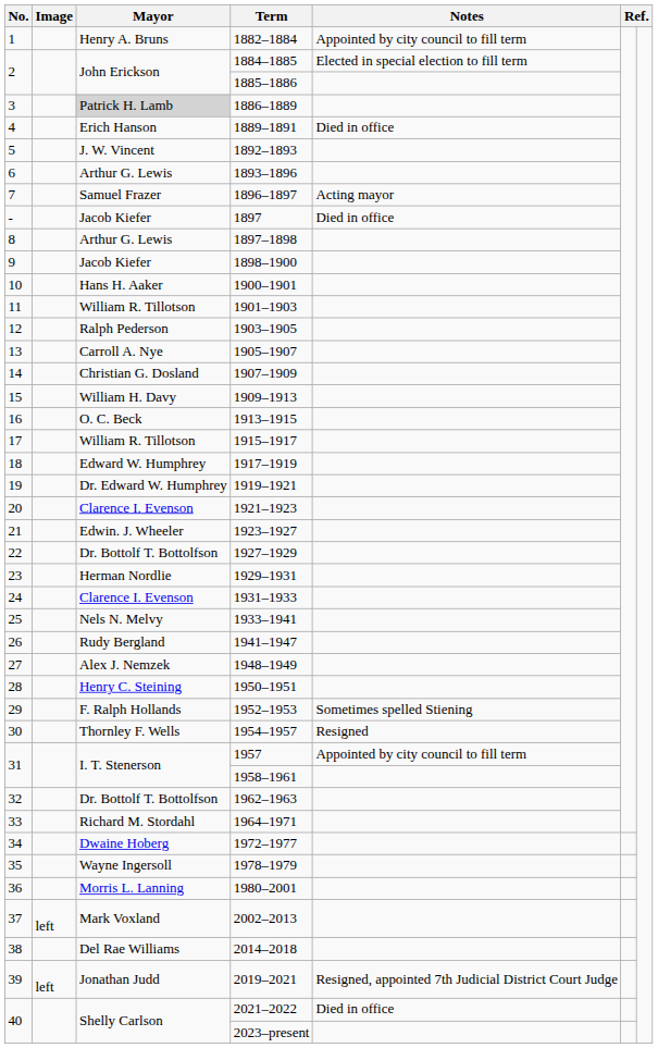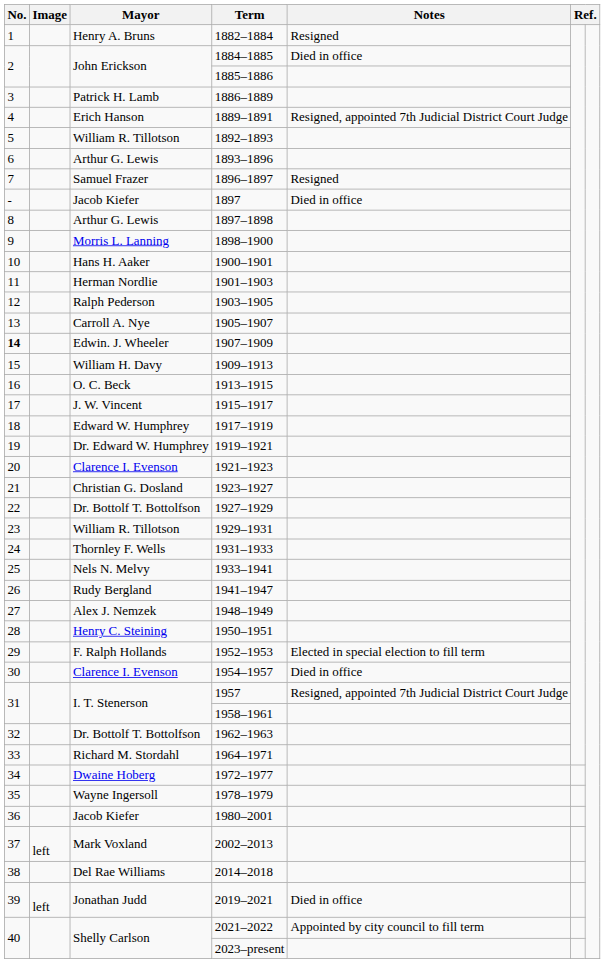 <table class="wikitable sortable">
 <tr>
 <th>No.</th>
 <th>Image</th>
 <th>Mayor</th>
 <th>Term</th>
 <th>Notes</th>
 <th colspan="2">Ref.</th>
 </tr>
 <tr>
 <td>1</td>
 <td></td>
 <td>Henry A. Bruns</td>
 <td>1882–1884</td>
-<td>Appointed by city council to fill term</td>
+<td>Resigned</td>
 <td rowspan="36"></td>
 <td rowspan="44"></td>
 </tr>
 <tr>
 <td rowspan="2">2</td>
 <td rowspan="2"></td>
 <td rowspan="2">John Erickson</td>
 <td>1884–1885</td>
-<td>Elected in special election to fill term</td>
+<td>Died in office</td>
 </tr>
 <tr>
 <td>1885–1886</td>
 <td></td>
 </tr>
 <tr>
 <td>3</td>
 <td></td>
-<td style="background: lightgrey;">Patrick H. Lamb</td>
+<td>Patrick H. Lamb</td>
 <td>1886–1889</td>
 <td></td>
 </tr>
 <tr>
 <td>4</td>
 <td></td>
 <td>Erich Hanson</td>
 <td>1889–1891</td>
-<td>Died in office</td>
+<td>Resigned, appointed 7th Judicial District Court Judge</td>
 </tr>
 <tr>
 <td>5</td>
 <td></td>
-<td>J. W. Vincent</td>
+<td>William R. Tillotson</td>
 <td>1892–1893</td>
 <td></td>
 </tr>
 <tr>
 <td>6</td>
 <td></td>
 <td>Arthur G. Lewis</td>
 <td>1893–1896</td>
 <td></td>
 </tr>
 <tr>
 <td>7</td>
 <td></td>
 <td>Samuel Frazer</td>
 <td>1896–1897</td>
-<td>Acting mayor</td>
+<td>Resigned</td>
 </tr>
 <tr>
 <td>-</td>
 <td></td>
 <td>Jacob Kiefer</td>
 <td>1897</td>
 <td>Died in office</td>
 </tr>
 <tr>
 <td>8</td>
 <td></td>
 <td>Arthur G. Lewis</td>
 <td>1897–1898</td>
 <td></td>
 </tr>
 <tr>
 <td>9</td>
 <td></td>
-<td>Jacob Kiefer</td>
+<td><a href='#'>Morris L. Lanning</a></td>
 <td>1898–1900</td>
 <td></td>
 </tr>
 <tr>
 <td>10</td>
 <td></td>
 <td>Hans H. Aaker</td>
 <td>1900–1901</td>
 <td></td>
 </tr>
 <tr>
 <td>11</td>
 <td></td>
-<td>William R. Tillotson</td>
+<td>Herman Nordlie</td>
 <td>1901–1903</td>
 <td></td>
 </tr>
 <tr>
 <td>12</td>
 <td></td>
 <td>Ralph Pederson</td>
 <td>1903–1905</td>
 <td></td>
 </tr>
 <tr>
 <td>13</td>
 <td></td>
 <td>Carroll A. Nye</td>
 <td>1905–1907</td>
 <td></td>
 </tr>
 <tr>
-<td>14</td>
+<td><strong>14</strong></td>
 <td></td>
-<td>Christian G. Dosland</td>
+<td>Edwin. J. Wheeler</td>
 <td>1907–1909</td>
 <td></td>
 </tr>
 <tr>
 <td>15</td>
 <td></td>
 <td>William H. Davy</td>
 <td>1909–1913</td>
 <td></td>
 </tr>
 <tr>
 <td>16</td>
 <td></td>
 <td>O. C. Beck</td>
 <td>1913–1915</td>
 <td></td>
 </tr>
 <tr>
 <td>17</td>
 <td></td>
-<td>William R. Tillotson</td>
+<td>J. W. Vincent</td>
 <td>1915–1917</td>
 <td></td>
 </tr>
 <tr>
 <td>18</td>
 <td></td>
 <td>Edward W. Humphrey</td>
 <td>1917–1919</td>
 <td></td>
 </tr>
 <tr>
 <td>19</td>
 <td></td>
 <td>Dr. Edward W. Humphrey</td>
 <td>1919–1921</td>
 <td></td>
 </tr>
 <tr>
 <td>20</td>
 <td></td>
 <td><a href='#'>Clarence I. Evenson</a></td>
 <td>1921–1923</td>
 <td></td>
 </tr>
 <tr>
 <td>21</td>
 <td></td>
-<td>Edwin. J. Wheeler</td>
+<td>Christian G. Dosland</td>
 <td>1923–1927</td>
 <td></td>
 </tr>
 <tr>
 <td>22</td>
 <td></td>
 <td>Dr. Bottolf T. Bottolfson</td>
 <td>1927–1929</td>
 <td></td>
 </tr>
 <tr>
 <td>23</td>
 <td></td>
-<td>Herman Nordlie</td>
+<td>William R. Tillotson</td>
 <td>1929–1931</td>
 <td></td>
 </tr>
 <tr>
 <td>24</td>
 <td></td>
-<td><a href='#'>Clarence I. Evenson</a></td>
+<td>Thornley F. Wells</td>
 <td>1931–1933</td>
 <td></td>
 </tr>
 <tr>
 <td>25</td>
 <td></td>
 <td>Nels N. Melvy</td>
 <td>1933–1941</td>
 <td></td>
 </tr>
 <tr>
 <td>26</td>
 <td></td>
 <td>Rudy Bergland</td>
 <td>1941–1947</td>
 <td></td>
 </tr>
 <tr>
 <td>27</td>
 <td></td>
 <td>Alex J. Nemzek</td>
 <td>1948–1949</td>
 <td></td>
 </tr>
 <tr>
 <td>28</td>
 <td></td>
 <td><a href='#'>Henry C. Steining</a></td>
 <td>1950–1951</td>
 <td></td>
 </tr>
 <tr>
 <td>29</td>
 <td></td>
 <td>F. Ralph Hollands</td>
 <td>1952–1953</td>
-<td>Sometimes spelled Stiening</td>
+<td>Elected in special election to fill term</td>
 </tr>
 <tr>
 <td>30</td>
 <td></td>
-<td>Thornley F. Wells</td>
+<td><a href='#'>Clarence I. Evenson</a></td>
 <td>1954–1957</td>
-<td>Resigned</td>
+<td>Died in office</td>
 </tr>
 <tr>
 <td rowspan="2">31</td>
 <td rowspan="2"></td>
 <td rowspan="2">I. T. Stenerson</td>
 <td>1957</td>
-<td>Appointed by city council to fill term</td>
+<td>Resigned, appointed 7th Judicial District Court Judge</td>
 </tr>
 <tr>
 <td>1958–1961</td>
 <td></td>
 </tr>
 <tr>
 <td>32</td>
 <td></td>
 <td>Dr. Bottolf T. Bottolfson</td>
 <td>1962–1963</td>
 <td></td>
 </tr>
 <tr>
 <td>33</td>
 <td></td>
 <td>Richard M. Stordahl</td>
 <td>1964–1971</td>
 <td></td>
 </tr>
 <tr>
 <td>34</td>
 <td></td>
 <td><a href='#'>Dwaine Hoberg</a></td>
 <td>1972–1977</td>
 <td></td>
 <td></td>
 </tr>
 <tr>
 <td>35</td>
 <td></td>
 <td>Wayne Ingersoll</td>
 <td>1978–1979</td>
 <td></td>
 <td></td>
 </tr>
 <tr>
 <td>36</td>
 <td></td>
-<td><a href='#'>Morris L. Lanning</a></td>
+<td>Jacob Kiefer</td>
 <td>1980–2001</td>
 <td></td>
 <td></td>
 </tr>
 <tr>
 <td>37</td>
 <td><br>left</td>
 <td>Mark Voxland</td>
 <td>2002–2013</td>
 <td></td>
 <td></td>
 </tr>
 <tr>
 <td>38</td>
 <td></td>
 <td>Del Rae Williams</td>
 <td>2014–2018</td>
 <td></td>
 <td></td>
 </tr>
 <tr>
 <td>39</td>
 <td><br>left</td>
 <td>Jonathan Judd</td>
 <td>2019–2021</td>
-<td>Resigned, appointed 7th Judicial District Court Judge</td>
+<td>Died in office</td>
 <td></td>
 </tr>
 <tr>
 <td rowspan="2">40</td>
 <td rowspan="2"></td>
 <td rowspan="2">Shelly Carlson</td>
 <td>2021–2022</td>
-<td>Died in office</td>
+<td>Appointed by city council to fill term</td>
 <td></td>
 </tr>
 <tr>
 <td>2023–present</td>
 <td></td>
 <td></td>
 </tr>
 </table>
